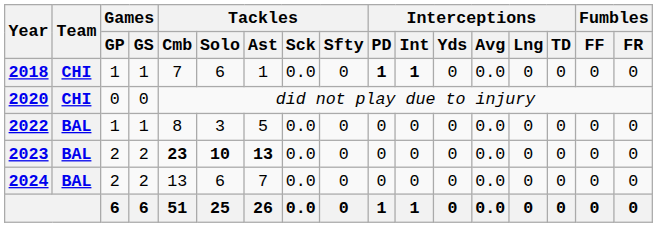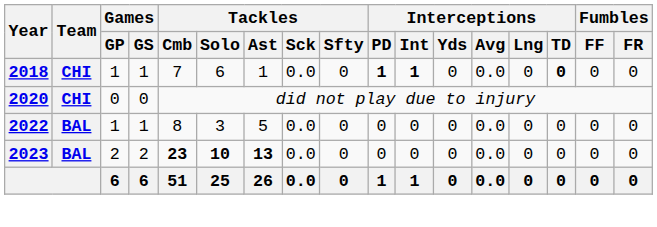 <table class="wikitable" style="text-align:center;">
 <tr>
 <th rowspan="2">Year</th>
 <th rowspan="2">Team</th>
 <th colspan="2">Games</th>
 <th colspan="5">Tackles</th>
 <th colspan="6">Interceptions</th>
 <th colspan="2">Fumbles</th>
 </tr>
 <tr>
 <th>GP</th>
 <th>GS</th>
 <th>Cmb</th>
 <th>Solo</th>
 <th>Ast</th>
 <th>Sck</th>
 <th>Sfty</th>
 <th>PD</th>
 <th>Int</th>
 <th>Yds</th>
 <th>Avg</th>
 <th>Lng</th>
 <th>TD</th>
 <th>FF</th>
 <th>FR</th>
 </tr>
 <tr>
 <th><a href='#'>2018</a></th>
 <th><a href='#'>CHI</a></th>
 <td>1</td>
 <td>1</td>
 <td>7</td>
 <td>6</td>
 <td>1</td>
 <td>0.0</td>
 <td>0</td>
 <td><strong>1</strong></td>
 <td><strong>1</strong></td>
 <td>0</td>
 <td>0.0</td>
 <td>0</td>
-<td>0</td>
+<td><strong>0</strong></td>
 <td>0</td>
 <td>0</td>
 </tr>
 <tr>
 <th><a href='#'>2020</a></th>
 <th><a href='#'>CHI</a></th>
 <td>0</td>
 <td>0</td>
 <td colspan="13"><em>did not play due to injury</em></td>
 </tr>
 <tr>
 <th><a href='#'>2022</a></th>
 <th><a href='#'>BAL</a></th>
 <td>1</td>
 <td>1</td>
 <td>8</td>
 <td>3</td>
 <td>5</td>
 <td>0.0</td>
 <td>0</td>
 <td>0</td>
 <td>0</td>
 <td>0</td>
 <td>0.0</td>
 <td>0</td>
 <td>0</td>
 <td>0</td>
 <td>0</td>
 </tr>
 <tr>
 <th><a href='#'>2023</a></th>
 <th><a href='#'>BAL</a></th>
 <td>2</td>
 <td>2</td>
 <td><strong>23</strong></td>
 <td><strong>10</strong></td>
 <td><strong>13</strong></td>
 <td>0.0</td>
 <td>0</td>
 <td>0</td>
 <td>0</td>
 <td>0</td>
 <td>0.0</td>
 <td>0</td>
 <td>0</td>
 <td>0</td>
 <td>0</td>
 </tr>
 <tr>
-<th><a href='#'>2024</a></th>
-<th><a href='#'>BAL</a></th>
-<td>2</td>
-<td>2</td>
-<td>13</td>
-<td>6</td>
-<td>7</td>
-<td>0.0</td>
-<td>0</td>
-<td>0</td>
-<td>0</td>
-<td>0</td>
-<td>0.0</td>
-<td>0</td>
-<td>0</td>
-<td>0</td>
-<td>0</td>
-</tr>
-<tr>
 <th colspan="2"></th>
 <th>6</th>
 <th>6</th>
 <th>51</th>
 <th>25</th>
 <th>26</th>
 <th>0.0</th>
 <th>0</th>
 <th>1</th>
 <th>1</th>
 <th>0</th>
 <th>0.0</th>
 <th>0</th>
 <th>0</th>
 <th>0</th>
 <th>0</th>
 </tr>
 </table>
